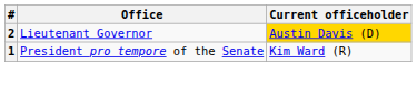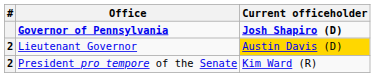 <table class=wikitable>
 <tr>
 <th>#</th>
 <th>Office</th>
 <th>Current officeholder</th>
 </tr>
 <tr>
+<th></th>
+<td><strong><a href='#'>Governor of Pennsylvania</a></strong></td>
+<td><strong><a href='#'>Josh Shapiro</a> (D)</strong></td>
+</tr>
+<tr>
 <th>2</th>
 <td><a href='#'>Lieutenant Governor</a></td>
 <td style="background: gold;"><a href='#'>Austin Davis</a> (D)</td>
 </tr>
 <tr>
-<th>1</th>
+<th>2</th>
 <td><a href='#'>President <em>pro tempore</em></a> of the <a href='#'>Senate</a></td>
 <td><a href='#'>Kim Ward</a> (R)</td>
 </tr>
 </table>
